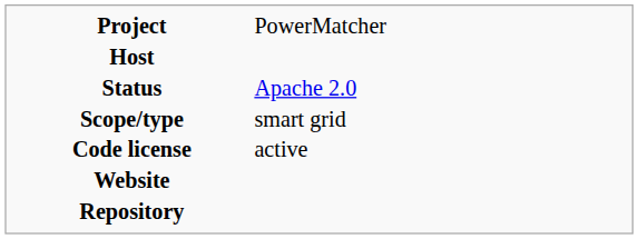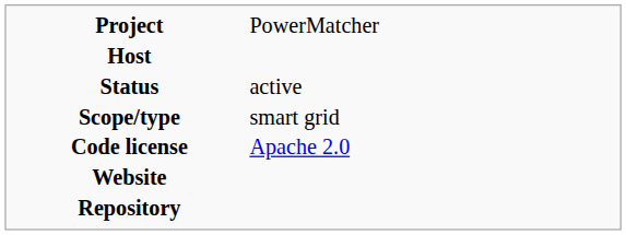 <table class="infobox" style="width: 28em">
 <tr>
 <th style="width: 35%">Project</th>
 <td style="width: 55%">PowerMatcher</td>
 </tr>
 <tr>
 <th>Host</th>
 <td></td>
 </tr>
 <tr>
 <th>Status</th>
-<td><a href='#'>Apache 2.0</a></td>
+<td>active</td>
 </tr>
 <tr>
 <th>Scope/type</th>
 <td>smart grid</td>
 </tr>
 <tr>
 <th>Code license</th>
-<td>active</td>
+<td><a href='#'>Apache 2.0</a></td>
 </tr>
 <tr>
 <th>Website</th>
 <td></td>
 </tr>
 <tr>
 <th>Repository</th>
 <td></td>
 </tr>
 </table>
